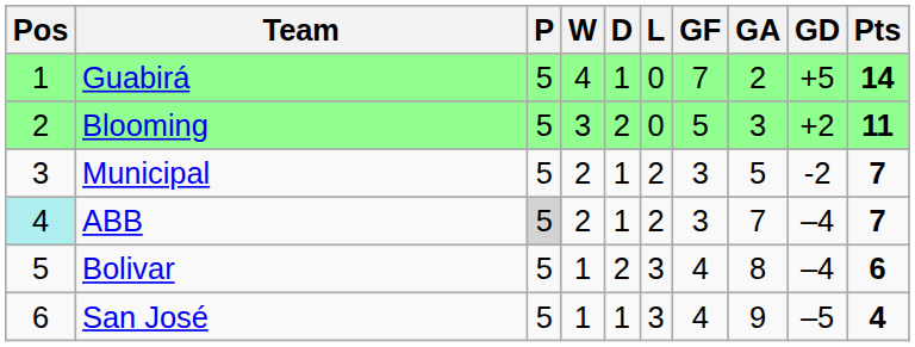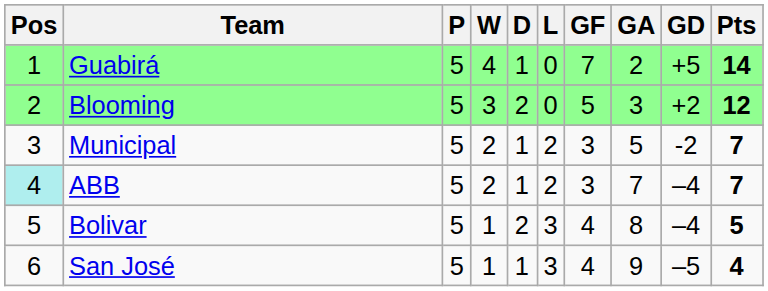 <table class="wikitable sortable"  style="font-size:95%; text-align:center;">
 <tr>
 <th>Pos</th>
 <th width="220">Team</th>
 <th>P</th>
 <th>W</th>
 <th>D</th>
 <th>L</th>
 <th>GF</th>
 <th>GA</th>
 <th>GD</th>
 <th>Pts</th>
 </tr>
 <tr style="background: #90FF90;">
 <td>1</td>
 <td style="text-align:left"><a href='#'>Guabirá</a></td>
 <td>5</td>
 <td>4</td>
 <td>1</td>
 <td>0</td>
 <td>7</td>
 <td>2</td>
 <td>+5</td>
 <td><strong>14</strong></td>
 </tr>
 <tr style="background: #90FF90;">
 <td>2</td>
 <td style="text-align:left"><a href='#'>Blooming</a></td>
 <td>5</td>
 <td>3</td>
 <td>2</td>
 <td>0</td>
 <td>5</td>
 <td>3</td>
 <td>+2</td>
-<td><strong>11</strong></td>
+<td><strong>12</strong></td>
 </tr>
 <tr>
 <td>3</td>
 <td style="text-align:left"><a href='#'>Municipal</a></td>
 <td>5</td>
 <td>2</td>
 <td>1</td>
 <td>2</td>
 <td>3</td>
 <td>5</td>
 <td>-2</td>
 <td><strong>7</strong></td>
 </tr>
 <tr>
 <td style="background: paleturquoise;">4</td>
 <td style="text-align:left"><a href='#'>ABB</a></td>
-<td style="background: lightgrey;">5</td>
+<td>5</td>
 <td>2</td>
 <td>1</td>
 <td>2</td>
 <td>3</td>
 <td>7</td>
 <td>–4</td>
 <td><strong>7</strong></td>
 </tr>
 <tr>
 <td>5</td>
 <td style="text-align:left"><a href='#'>Bolivar</a></td>
 <td>5</td>
 <td>1</td>
 <td>2</td>
 <td>3</td>
 <td>4</td>
 <td>8</td>
 <td>–4</td>
-<td><strong>6</strong></td>
+<td><strong>5</strong></td>
 </tr>
 <tr>
 <td>6</td>
 <td style="text-align:left"><a href='#'>San José</a></td>
 <td>5</td>
 <td>1</td>
 <td>1</td>
 <td>3</td>
 <td>4</td>
 <td>9</td>
 <td>–5</td>
 <td><strong>4</strong></td>
 </tr>
 </table>
